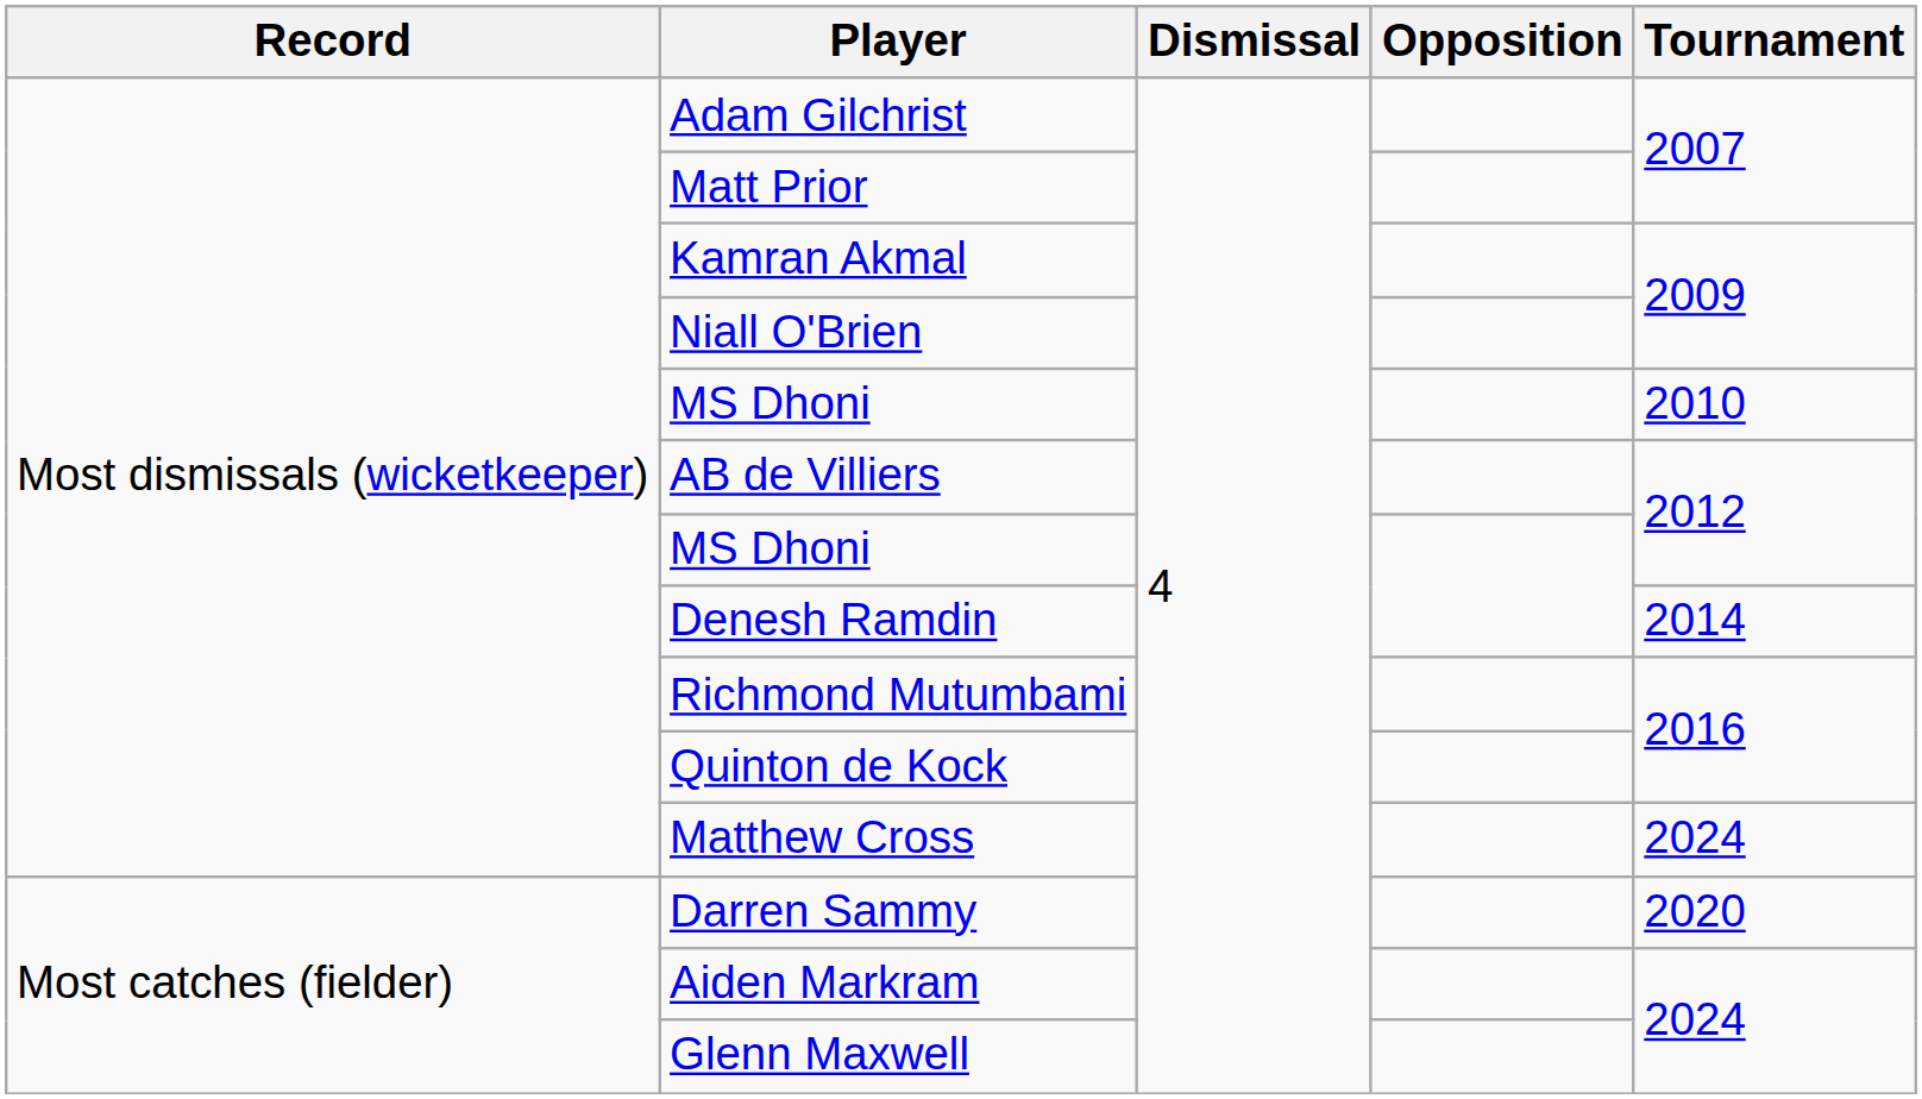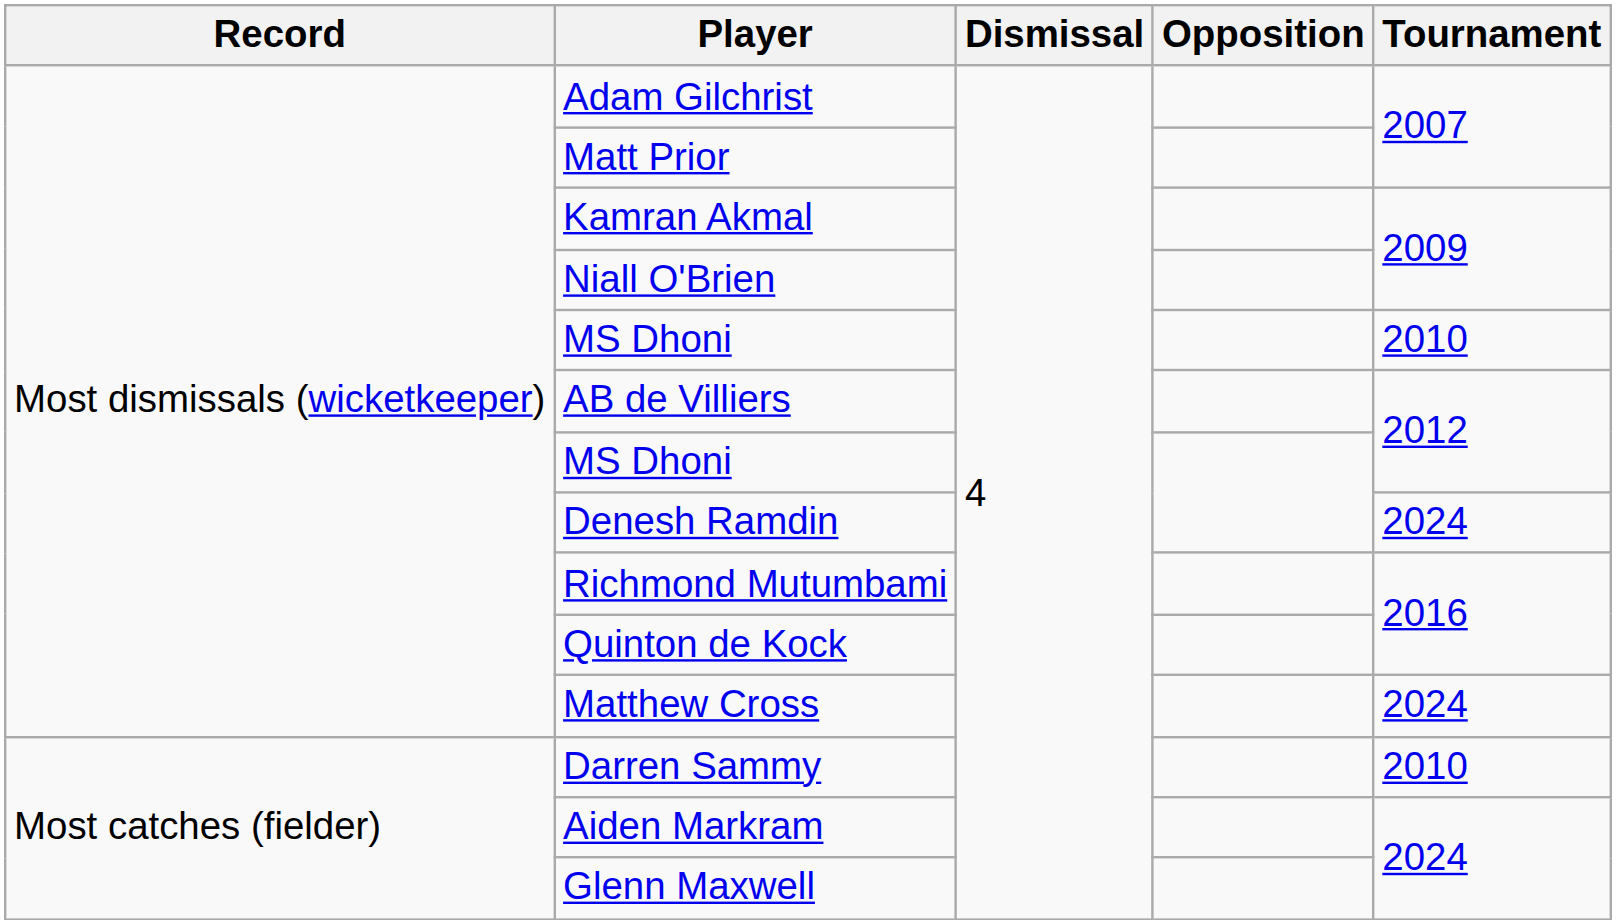 <table class="wikitable">
 <tr>
 <th>Record</th>
 <th>Player</th>
 <th>Dismissal</th>
 <th>Opposition</th>
 <th>Tournament</th>
 </tr>
 <tr>
 <td rowspan=11>Most dismissals (<a href='#'>wicketkeeper</a>)</td>
 <td> <a href='#'>Adam Gilchrist</a></td>
 <td rowspan=14>4</td>
 <td></td>
 <td rowspan=2><a href='#'>2007</a></td>
 </tr>
 <tr>
 <td> <a href='#'>Matt Prior</a></td>
 <td></td>
 </tr>
 <tr>
 <td> <a href='#'>Kamran Akmal</a></td>
 <td></td>
 <td rowspan=2><a href='#'>2009</a></td>
 </tr>
 <tr>
 <td> <a href='#'>Niall O'Brien</a></td>
 <td></td>
 </tr>
 <tr>
 <td> <a href='#'>MS Dhoni</a></td>
 <td></td>
 <td><a href='#'>2010</a></td>
 </tr>
 <tr>
 <td> <a href='#'>AB de Villiers</a></td>
 <td></td>
 <td rowspan=2><a href='#'>2012</a></td>
 </tr>
 <tr>
 <td> <a href='#'>MS Dhoni</a></td>
 <td rowspan=2></td>
 </tr>
 <tr>
 <td> <a href='#'>Denesh Ramdin</a></td>
-<td><a href='#'>2014</a></td>
+<td><a href='#'>2024</a></td>
 </tr>
 <tr>
 <td> <a href='#'>Richmond Mutumbami</a></td>
 <td></td>
 <td rowspan=2><a href='#'>2016</a></td>
 </tr>
 <tr>
 <td> <a href='#'>Quinton de Kock</a></td>
 <td></td>
 </tr>
 <tr>
 <td> <a href='#'>Matthew Cross</a></td>
 <td></td>
 <td><a href='#'>2024</a></td>
 </tr>
 <tr>
 <td rowspan=3>Most catches (fielder)</td>
 <td> <a href='#'>Darren Sammy</a></td>
 <td></td>
-<td><a href='#'>2020</a></td>
+<td><a href='#'>2010</a></td>
 </tr>
 <tr>
 <td> <a href='#'>Aiden Markram</a></td>
 <td></td>
 <td rowspan=2><a href='#'>2024</a></td>
 </tr>
 <tr>
 <td> <a href='#'>Glenn Maxwell</a></td>
 <td></td>
 </tr>
 </table>
